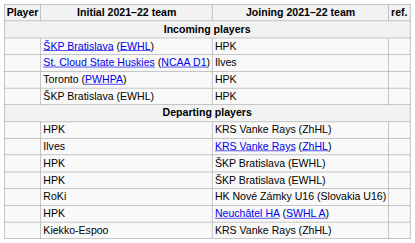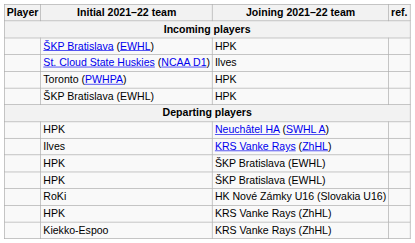 <table class="wikitable" width="" 85%">
 <tr>
 <th>Player</th>
 <th>Initial 2021–22 team</th>
 <th>Joining 2021–22 team</th>
 <th>ref.</th>
 </tr>
 <tr>
 <th colspan="4">Incoming players</th>
 </tr>
 <tr>
 <td></td>
 <td><a href='#'>ŠKP Bratislava</a> (<a href='#'>EWHL</a>)</td>
 <td>HPK</td>
 <td></td>
 </tr>
 <tr>
 <td></td>
 <td><a href='#'>St. Cloud State Huskies</a> (<a href='#'>NCAA D1</a>)</td>
 <td>Ilves</td>
 <td></td>
 </tr>
 <tr>
 <td></td>
 <td>Toronto (<a href='#'>PWHPA</a>)</td>
 <td>HPK</td>
 <td></td>
 </tr>
 <tr>
 <td></td>
 <td>ŠKP Bratislava (EWHL)</td>
 <td>HPK</td>
 <td></td>
 </tr>
 <tr>
 <th colspan="4">Departing players</th>
 </tr>
 <tr>
 <td></td>
 <td>HPK</td>
-<td>KRS Vanke Rays (ZhHL)</td>
+<td><a href='#'>Neuchâtel HA</a> (<a href='#'>SWHL A</a>)</td>
 <td></td>
 </tr>
 <tr>
 <td></td>
 <td>Ilves</td>
 <td><a href='#'>KRS Vanke Rays</a> (<a href='#'>ZhHL</a>)</td>
 <td></td>
 </tr>
 <tr>
 <td></td>
 <td>HPK</td>
 <td>ŠKP Bratislava (EWHL)</td>
 <td></td>
 </tr>
 <tr>
 <td></td>
 <td>HPK</td>
 <td>ŠKP Bratislava (EWHL)</td>
 <td></td>
 </tr>
 <tr>
 <td></td>
 <td>RoKi</td>
 <td>HK Nové Zámky U16 (Slovakia U16)</td>
 <td></td>
 </tr>
 <tr>
 <td></td>
 <td>HPK</td>
-<td><a href='#'>Neuchâtel HA</a> (<a href='#'>SWHL A</a>)</td>
+<td>KRS Vanke Rays (ZhHL)</td>
 <td></td>
 </tr>
 <tr>
 <td></td>
 <td>Kiekko-Espoo</td>
 <td>KRS Vanke Rays (ZhHL)</td>
 <td></td>
 </tr>
 </table>
